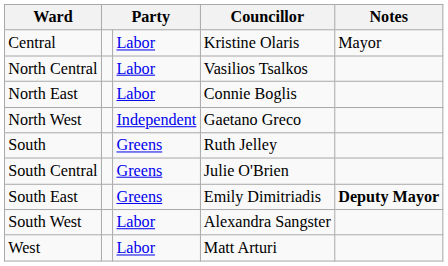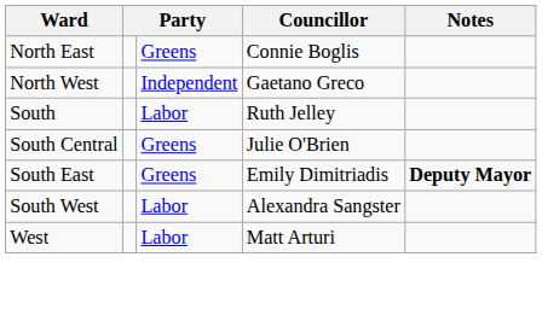 <table class="wikitable">
 <tr>
 <th>Ward</th>
 <th colspan="2">Party</th>
 <th>Councillor</th>
 <th>Notes</th>
 </tr>
 <tr>
-<td>Central</td>
-<td> </td>
-<td><a href='#'>Labor</a></td>
-<td>Kristine Olaris</td>
-<td>Mayor</td>
-</tr>
-<tr>
-<td>North Central</td>
-<td> </td>
-<td><a href='#'>Labor</a></td>
-<td>Vasilios Tsalkos</td>
-<td></td>
-</tr>
-<tr>
 <td>North East</td>
 <td> </td>
-<td><a href='#'>Labor</a></td>
+<td><a href='#'>Greens</a></td>
 <td>Connie Boglis</td>
 <td></td>
 </tr>
 <tr>
 <td>North West</td>
 <td> </td>
 <td><a href='#'>Independent</a></td>
 <td>Gaetano Greco</td>
 <td></td>
 </tr>
 <tr>
 <td>South</td>
 <td> </td>
-<td><a href='#'>Greens</a></td>
+<td><a href='#'>Labor</a></td>
 <td>Ruth Jelley</td>
 <td></td>
 </tr>
 <tr>
 <td>South Central</td>
 <td> </td>
 <td><a href='#'>Greens</a></td>
 <td>Julie O'Brien</td>
 <td></td>
 </tr>
 <tr>
 <td>South East</td>
 <td> </td>
 <td><a href='#'>Greens</a></td>
 <td>Emily Dimitriadis</td>
 <td><strong>Deputy Mayor</strong></td>
 </tr>
 <tr>
 <td>South West</td>
 <td> </td>
 <td><a href='#'>Labor</a></td>
 <td>Alexandra Sangster</td>
 <td></td>
 </tr>
 <tr>
 <td>West</td>
 <td> </td>
 <td><a href='#'>Labor</a></td>
 <td>Matt Arturi</td>
 <td></td>
 </tr>
 </table>
